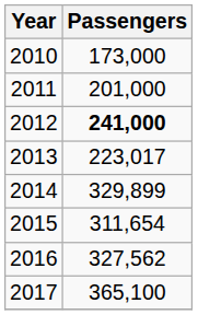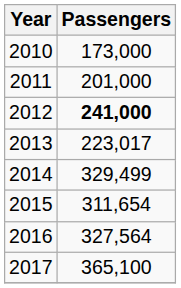 <table class="wikitable" style="text-align:center">
 <tr>
 <th>Year</th>
 <th>Passengers</th>
 </tr>
 <tr>
 <td>2010</td>
 <td>173,000 </td>
 </tr>
 <tr>
 <td>2011</td>
 <td>201,000 </td>
 </tr>
 <tr>
 <td>2012</td>
 <td><strong>241,000 </strong></td>
 </tr>
 <tr>
 <td>2013</td>
 <td>223,017 </td>
 </tr>
 <tr>
 <td>2014</td>
-<td>329,899 </td>
+<td>329,499 </td>
 </tr>
 <tr>
 <td>2015</td>
 <td>311,654 </td>
 </tr>
 <tr>
 <td>2016</td>
-<td>327,562 </td>
+<td>327,564 </td>
 </tr>
 <tr>
 <td>2017</td>
 <td>365,100 </td>
 </tr>
 <tr>
 </tr>
 </table>
